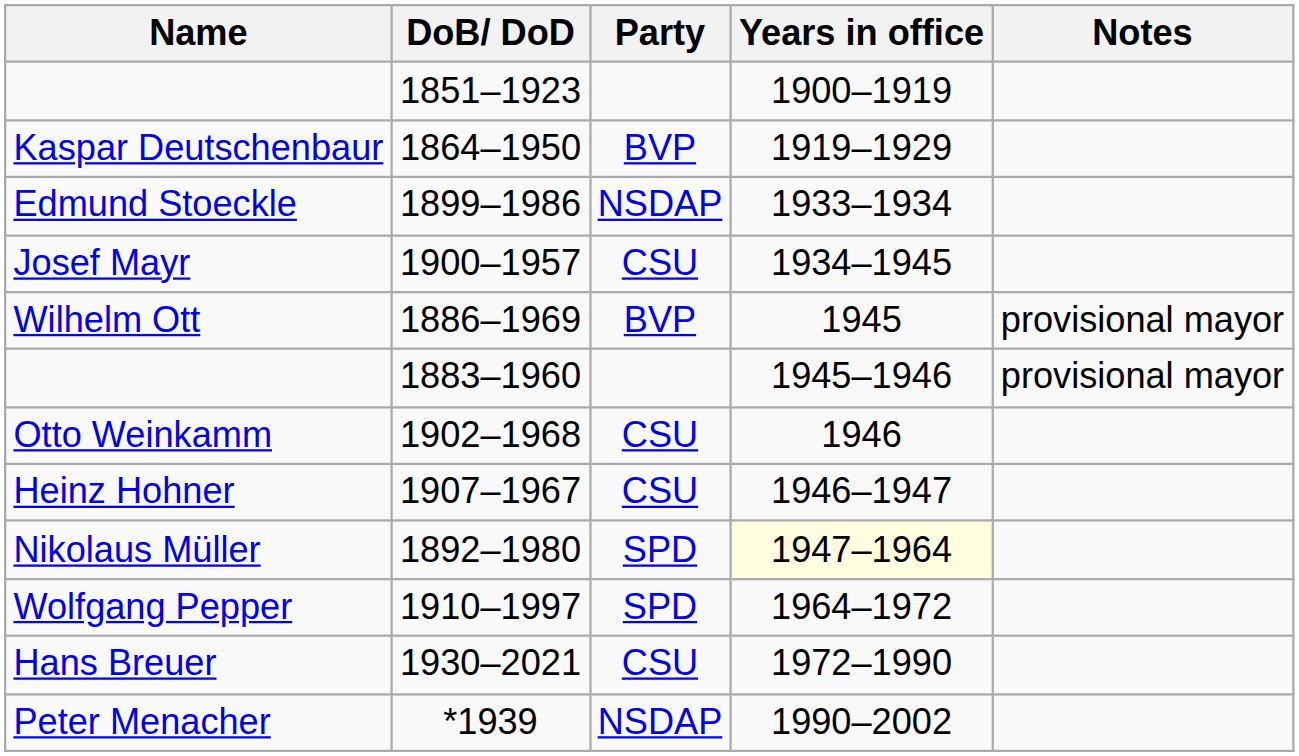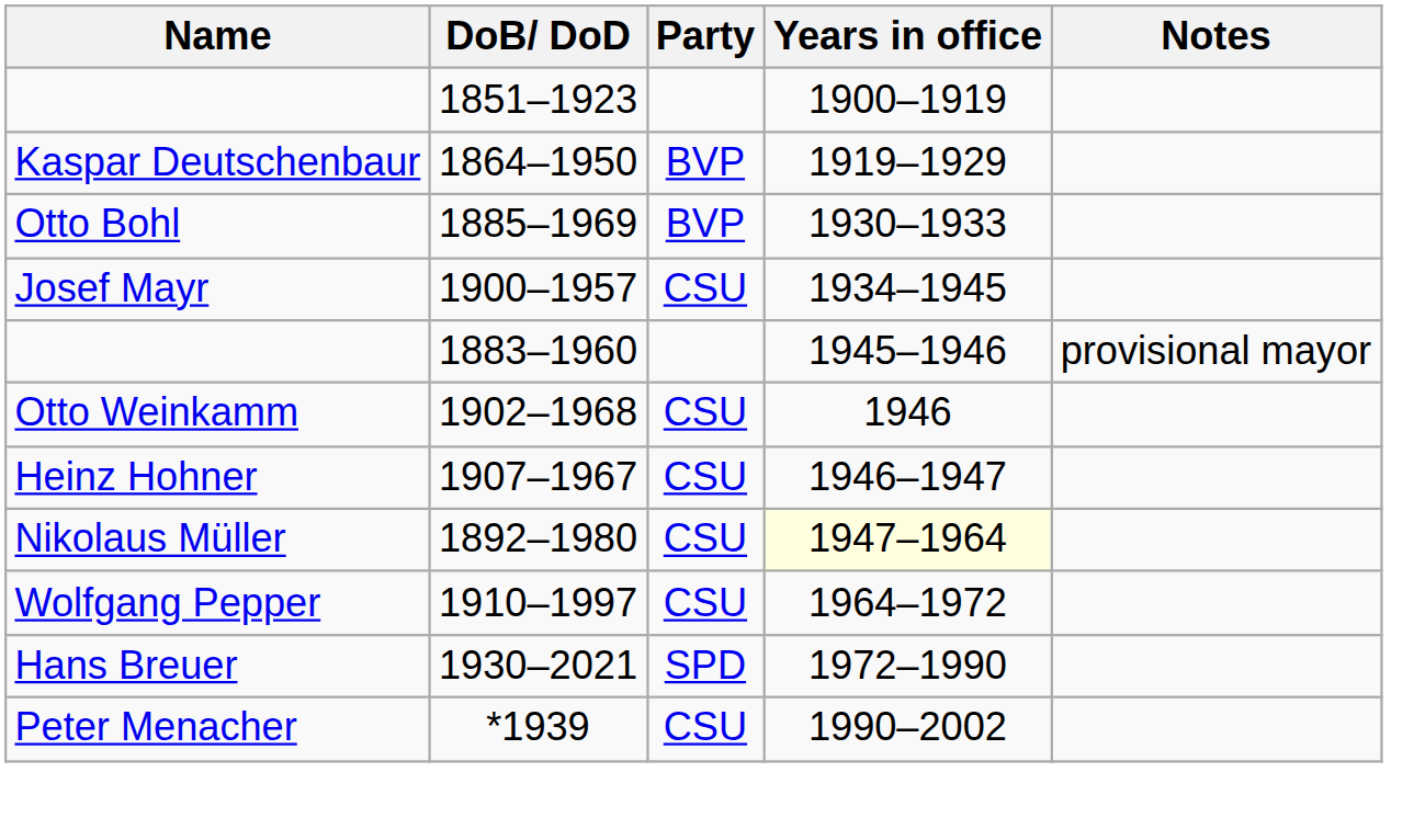 <table class="wikitable">
 <tr>
 <th>Name</th>
 <th>DoB/ DoD</th>
 <th>Party</th>
 <th>Years in office</th>
 <th>Notes</th>
 </tr>
 <tr>
 <td></td>
 <td align="center">1851–1923</td>
 <td align="center"></td>
 <td align="center">1900–1919</td>
 <td></td>
 </tr>
 <tr>
 <td><a href='#'>Kaspar Deutschenbaur</a></td>
 <td align="center">1864–1950</td>
 <td align="center"><a href='#'>BVP</a></td>
 <td align="center">1919–1929</td>
 <td></td>
 </tr>
 <tr>
-<td><a href='#'>Edmund Stoeckle</a></td>
-<td align="center">1899–1986</td>
-<td align="center"><a href='#'>NSDAP</a></td>
-<td align="center">1933–1934</td>
+<td><a href='#'>Otto Bohl</a></td>
+<td align="center">1885–1969</td>
+<td align="center"><a href='#'>BVP</a></td>
+<td align="center">1930–1933</td>
 <td></td>
 </tr>
 <tr>
 <td><a href='#'>Josef Mayr</a></td>
 <td align="center">1900–1957</td>
 <td align="center"><a href='#'>CSU</a></td>
 <td align="center">1934–1945</td>
 <td></td>
-</tr>
-<tr>
-<td><a href='#'>Wilhelm Ott</a></td>
-<td align="center">1886–1969</td>
-<td align="center"><a href='#'>BVP</a></td>
-<td align="center">1945</td>
-<td>provisional mayor</td>
 </tr>
 <tr>
 <td></td>
 <td align="center">1883–1960</td>
 <td align="center"></td>
 <td align="center">1945–1946</td>
 <td>provisional mayor</td>
 </tr>
 <tr>
 <td><a href='#'>Otto Weinkamm</a></td>
 <td align="center">1902–1968</td>
 <td align="center"><a href='#'>CSU</a></td>
 <td align="center">1946</td>
 <td></td>
 </tr>
 <tr>
 <td><a href='#'>Heinz Hohner</a></td>
 <td align="center">1907–1967</td>
 <td align="center"><a href='#'>CSU</a></td>
 <td align="center">1946–1947</td>
 <td></td>
 </tr>
 <tr>
 <td><a href='#'>Nikolaus Müller</a></td>
 <td align="center">1892–1980</td>
-<td align="center"><a href='#'>SPD</a></td>
+<td align="center"><a href='#'>CSU</a></td>
 <td align="center" style="background: lightyellow;">1947–1964</td>
 <td></td>
 </tr>
 <tr>
 <td><a href='#'>Wolfgang Pepper</a></td>
 <td align="center">1910–1997</td>
-<td align="center"><a href='#'>SPD</a></td>
+<td align="center"><a href='#'>CSU</a></td>
 <td align="center">1964–1972</td>
 <td></td>
 </tr>
 <tr>
 <td><a href='#'>Hans Breuer</a></td>
 <td align="center">1930–2021</td>
-<td align="center"><a href='#'>CSU</a></td>
+<td align="center"><a href='#'>SPD</a></td>
 <td align="center">1972–1990</td>
 <td></td>
 </tr>
 <tr>
 <td><a href='#'>Peter Menacher</a></td>
 <td align="center">*1939</td>
-<td align="center"><a href='#'>NSDAP</a></td>
+<td align="center"><a href='#'>CSU</a></td>
 <td align="center">1990–2002</td>
 <td></td>
 </tr>
 </table>
